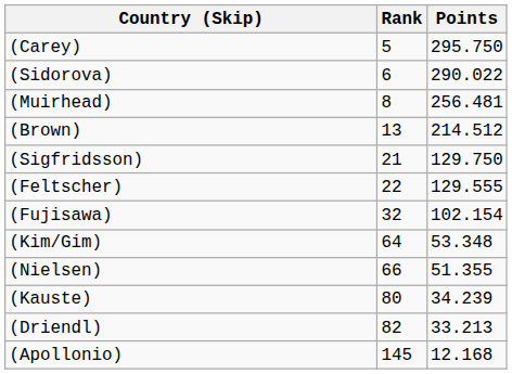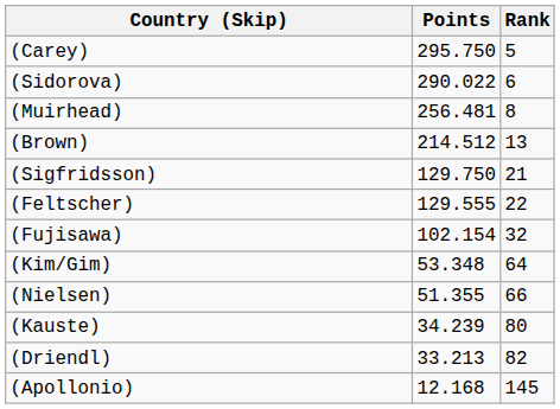 <table class="wikitable">
 <tr>
 <th width=275>Country (Skip)</th>
+<th width=15>Points</th>
 <th width=15>Rank</th>
-<th width=15>Points</th>
 </tr>
 <tr>
 <td> (Carey)</td>
+<td>295.750</td>
 <td>5</td>
-<td>295.750</td>
 </tr>
 <tr>
 <td> (Sidorova)</td>
+<td>290.022</td>
 <td>6</td>
-<td>290.022</td>
 </tr>
 <tr>
 <td> (Muirhead)</td>
+<td>256.481</td>
 <td>8</td>
-<td>256.481</td>
 </tr>
 <tr>
 <td> (Brown)</td>
+<td>214.512</td>
 <td>13</td>
-<td>214.512</td>
 </tr>
 <tr>
 <td> (Sigfridsson)</td>
+<td>129.750</td>
 <td>21</td>
-<td>129.750</td>
 </tr>
 <tr>
 <td> (Feltscher)</td>
+<td>129.555</td>
 <td>22</td>
-<td>129.555</td>
 </tr>
 <tr>
 <td> (Fujisawa)</td>
+<td>102.154</td>
 <td>32</td>
-<td>102.154</td>
 </tr>
 <tr>
 <td> (Kim/Gim)</td>
+<td>53.348</td>
 <td>64</td>
-<td>53.348</td>
 </tr>
 <tr>
 <td> (Nielsen)</td>
+<td>51.355</td>
 <td>66</td>
-<td>51.355</td>
 </tr>
 <tr>
 <td> (Kauste)</td>
+<td>34.239</td>
 <td>80</td>
-<td>34.239</td>
 </tr>
 <tr>
 <td> (Driendl)</td>
+<td>33.213</td>
 <td>82</td>
-<td>33.213</td>
 </tr>
 <tr>
 <td> (Apollonio)</td>
+<td>12.168</td>
 <td>145</td>
-<td>12.168</td>
 </tr>
 </table>
